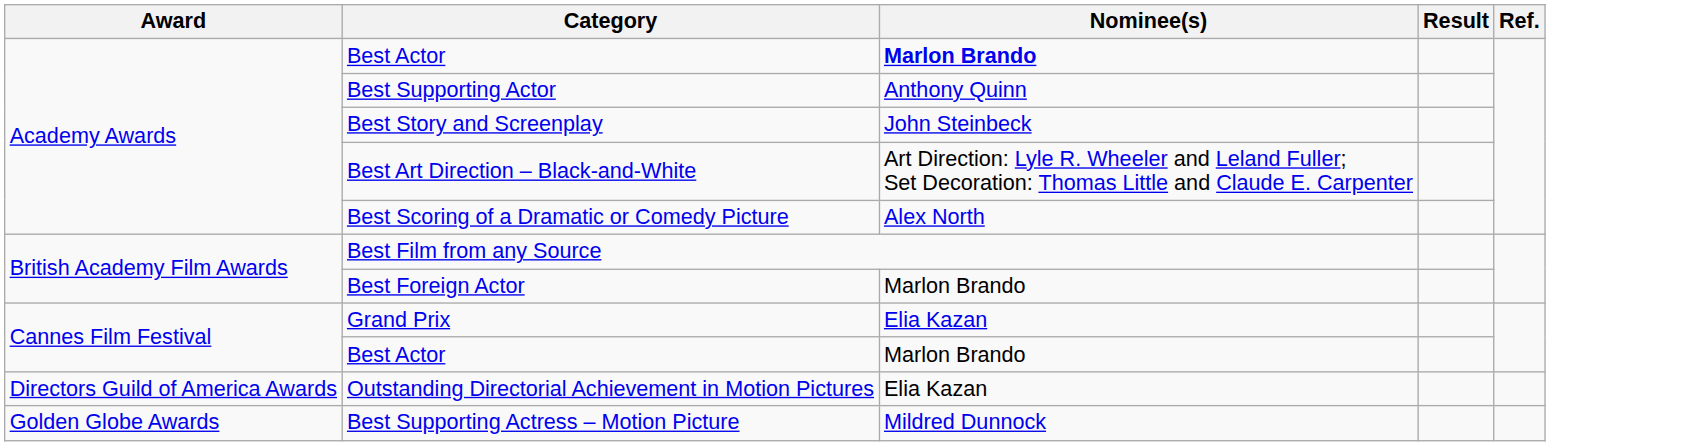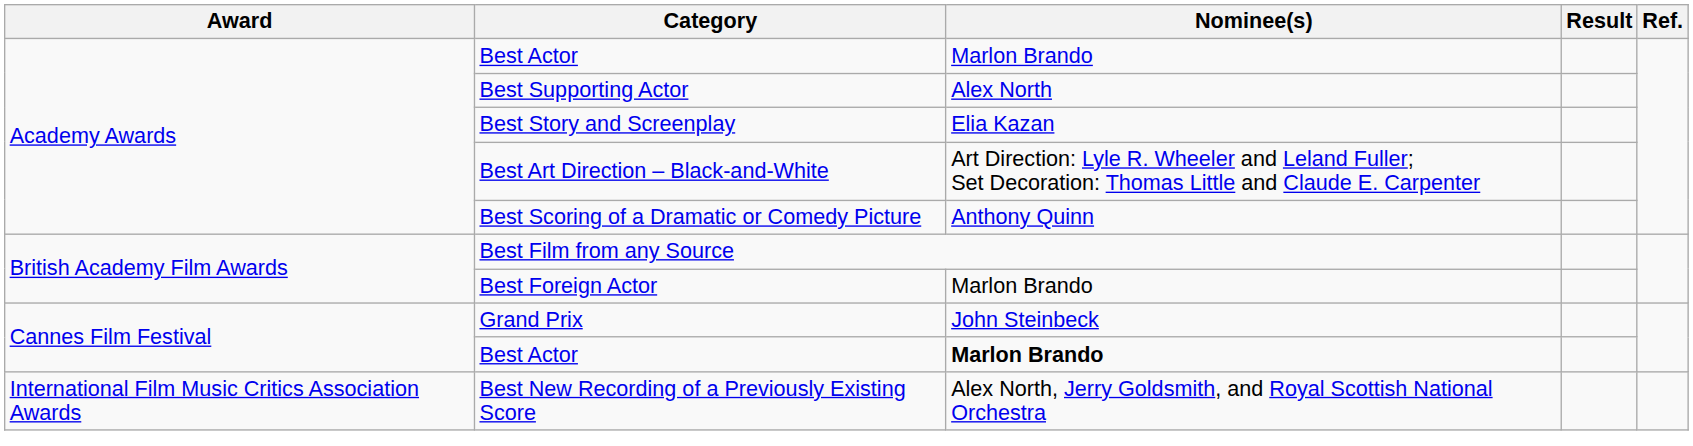 <table class="wikitable plainrowheaders">
 <tr>
 <th>Award</th>
 <th>Category</th>
 <th>Nominee(s)</th>
 <th>Result</th>
 <th>Ref.</th>
 </tr>
 <tr>
 <td rowspan="5"><a href='#'>Academy Awards</a></td>
 <td><a href='#'>Best Actor</a></td>
-<td><strong><a href='#'>Marlon Brando</a></strong></td>
+<td><a href='#'>Marlon Brando</a></td>
 <td></td>
 <td align="center" rowspan="5"></td>
 </tr>
 <tr>
 <td><a href='#'>Best Supporting Actor</a></td>
-<td><a href='#'>Anthony Quinn</a></td>
+<td><a href='#'>Alex North</a></td>
 <td></td>
 </tr>
 <tr>
 <td><a href='#'>Best Story and Screenplay</a></td>
-<td><a href='#'>John Steinbeck</a></td>
+<td><a href='#'>Elia Kazan</a></td>
 <td></td>
 </tr>
 <tr>
 <td><a href='#'>Best Art Direction – Black-and-White</a></td>
 <td>Art Direction: <a href='#'>Lyle R. Wheeler</a> and <a href='#'>Leland Fuller</a>; <br> Set Decoration: <a href='#'>Thomas Little</a> and <a href='#'>Claude E. Carpenter</a></td>
 <td></td>
 </tr>
 <tr>
 <td><a href='#'>Best Scoring of a Dramatic or Comedy Picture</a></td>
-<td><a href='#'>Alex North</a></td>
+<td><a href='#'>Anthony Quinn</a></td>
 <td></td>
 </tr>
 <tr>
 <td rowspan="2"><a href='#'>British Academy Film Awards</a></td>
 <td colspan="2"><a href='#'>Best Film from any Source</a></td>
 <td></td>
 <td align="center" rowspan="2"></td>
 </tr>
 <tr>
 <td><a href='#'>Best Foreign Actor</a></td>
 <td>Marlon Brando</td>
 <td></td>
 </tr>
 <tr>
 <td rowspan="2"><a href='#'>Cannes Film Festival</a></td>
 <td><a href='#'>Grand Prix</a></td>
-<td><a href='#'>Elia Kazan</a></td>
+<td><a href='#'>John Steinbeck</a></td>
 <td></td>
 <td align="center" rowspan="2"></td>
 </tr>
 <tr>
 <td><a href='#'>Best Actor</a></td>
-<td>Marlon Brando</td>
+<td><strong>Marlon Brando</strong></td>
 <td></td>
 </tr>
 <tr>
-<td><a href='#'>Directors Guild of America Awards</a></td>
-<td><a href='#'>Outstanding Directorial Achievement in Motion Pictures</a></td>
-<td>Elia Kazan</td>
-<td></td>
-<td align="center"></td>
-</tr>
-<tr>
-<td><a href='#'>Golden Globe Awards</a></td>
-<td><a href='#'>Best Supporting Actress – Motion Picture</a></td>
-<td><a href='#'>Mildred Dunnock</a></td>
+<td><a href='#'>International Film Music Critics Association Awards</a></td>
+<td><a href='#'>Best New Recording of a Previously Existing Score</a></td>
+<td>Alex North, <a href='#'>Jerry Goldsmith</a>, and <a href='#'>Royal Scottish National Orchestra</a></td>
 <td></td>
 <td align="center"></td>
 </tr>
 </table>
